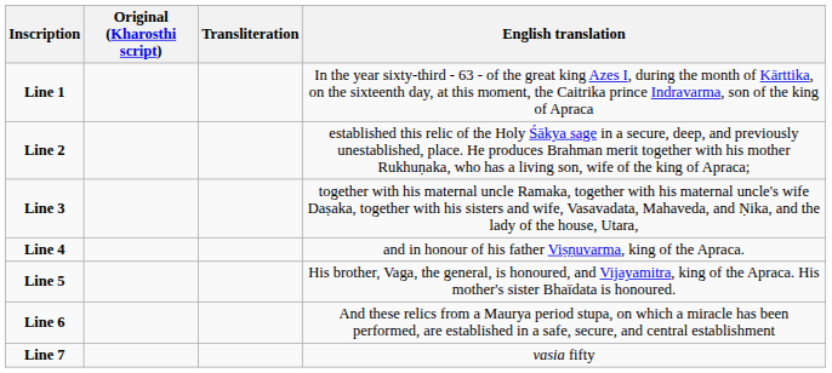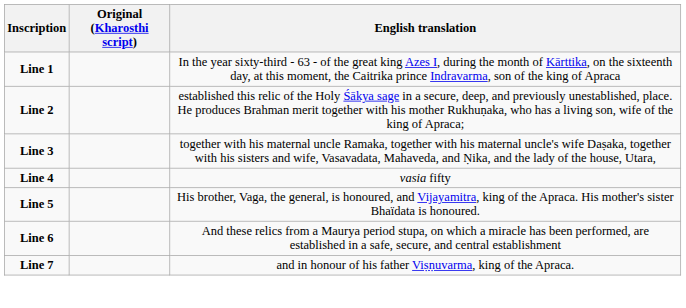 <table class ="wikitable" style="text-align:center">
 <tr>
 <th>Inscription</th>
 <th>Original (<a href='#'>Kharosthi script</a>)</th>
-<th>Transliteration</th>
 <th>English translation</th>
 </tr>
 <tr>
 <td><strong>Line 1</strong></td>
-<td></td>
 <td></td>
 <td>In the year sixty-third - 63 - of the great king <a href='#'>Azes I</a>, during the month of <a href='#'>Kārttika</a>, on the sixteenth day, at this moment, the Caitrika prince <a href='#'>Indravarma</a>, son of the king of Apraca</td>
 </tr>
 <tr>
 <td><strong>Line 2</strong></td>
 <td></td>
-<td></td>
 <td>established this relic of the Holy <a href='#'>Śākya sage</a> in a secure, deep, and previously unestablished, place. He produces Brahman merit together with his mother Rukhuṇaka, who has a living son, wife of the king of Apraca;</td>
 </tr>
 <tr>
 <td><strong>Line 3</strong></td>
-<td></td>
 <td></td>
 <td>together with his maternal uncle Ramaka, together with his maternal uncle's wife Daṣaka, together with his sisters and wife, Vasavadata, Mahaveda, and Ṇika, and the lady of the house, Utara,</td>
 </tr>
 <tr>
 <td><strong>Line 4</strong></td>
 <td></td>
-<td></td>
-<td>and in honour of his father <a href='#'>Viṣṇuvarma</a>, king of the Apraca.</td>
+<td><em>vasia</em> fifty</td>
 </tr>
 <tr>
 <td><strong>Line 5</strong></td>
-<td></td>
 <td></td>
 <td>His brother, Vaga, the general, is honoured, and <a href='#'>Vijayamitra</a>, king of the Apraca. His mother's sister Bhaïdata is honoured.</td>
 </tr>
 <tr>
 <td><strong>Line 6</strong></td>
 <td></td>
-<td></td>
 <td>And these relics from a Maurya period stupa, on which a miracle has been performed, are established in a safe, secure, and central establishment</td>
 </tr>
 <tr>
 <td><strong>Line 7</strong></td>
 <td></td>
-<td></td>
-<td><em>vasia</em> fifty</td>
+<td>and in honour of his father <a href='#'>Viṣṇuvarma</a>, king of the Apraca.</td>
 </tr>
 </table>
